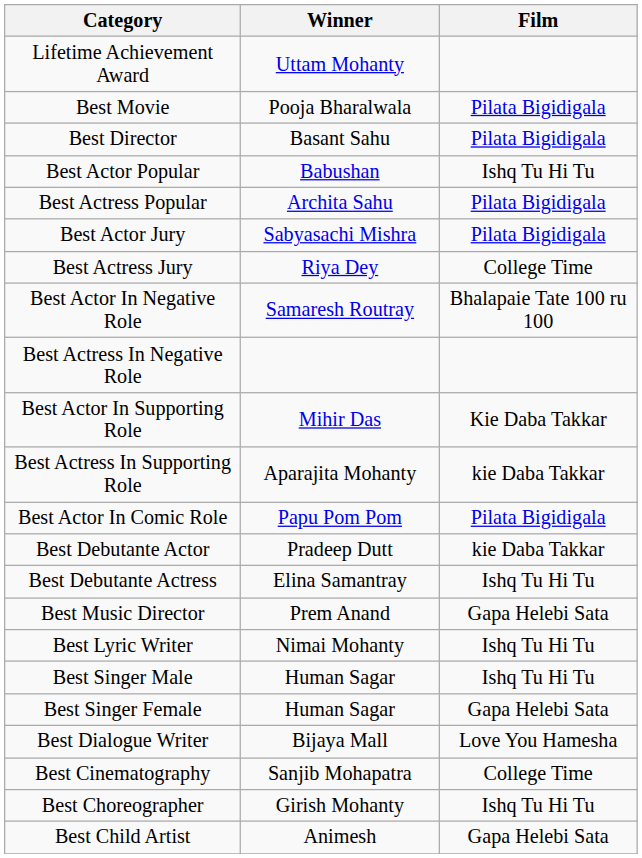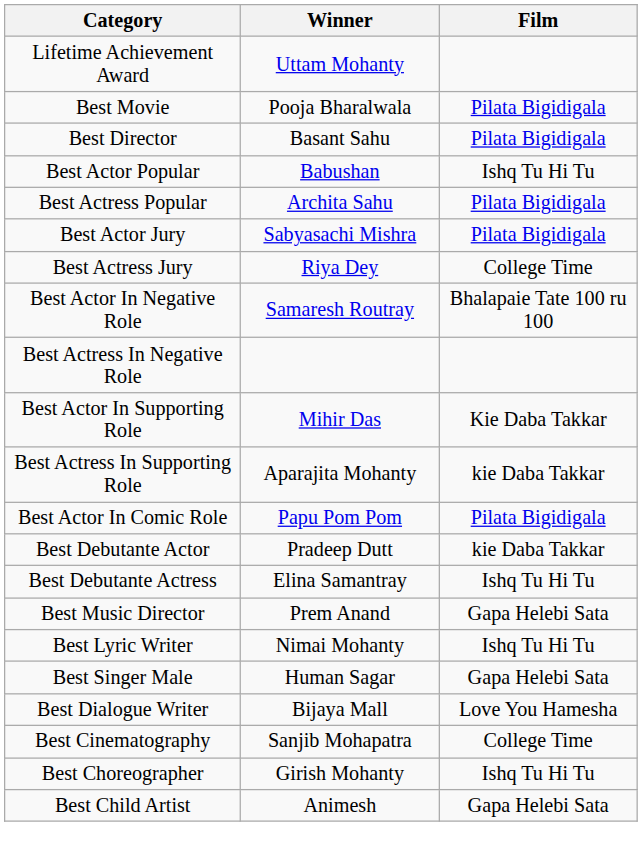 <table class="sortable wikitable" style="text-align: center">
 <tr>
 <th style="width:180px;">Category</th>
 <th style="width:150px;">Winner</th>
 <th style="width:150px;">Film</th>
 </tr>
 <tr>
 <td>Lifetime Achievement Award</td>
 <td><a href='#'>Uttam Mohanty</a></td>
 <td></td>
 </tr>
 <tr>
 <td>Best Movie</td>
 <td>Pooja Bharalwala</td>
 <td><a href='#'>Pilata Bigidigala</a></td>
 </tr>
 <tr>
 <td>Best Director</td>
 <td>Basant Sahu</td>
 <td><a href='#'>Pilata Bigidigala</a></td>
 </tr>
 <tr>
 <td>Best Actor Popular</td>
 <td><a href='#'>Babushan</a></td>
 <td>Ishq Tu Hi Tu</td>
 </tr>
 <tr>
 <td>Best Actress Popular</td>
 <td><a href='#'>Archita Sahu</a></td>
 <td><a href='#'>Pilata Bigidigala</a></td>
 </tr>
 <tr>
 <td>Best Actor Jury</td>
 <td><a href='#'>Sabyasachi Mishra</a></td>
 <td><a href='#'>Pilata Bigidigala</a></td>
 </tr>
 <tr>
 <td>Best Actress Jury</td>
 <td><a href='#'>Riya Dey</a></td>
 <td>College Time</td>
 </tr>
 <tr>
 <td>Best Actor In Negative Role</td>
 <td><a href='#'>Samaresh Routray</a></td>
 <td>Bhalapaie Tate 100 ru 100</td>
 </tr>
 <tr>
 <td>Best Actress In Negative Role</td>
 <td></td>
 <td></td>
 </tr>
 <tr>
 <td>Best Actor In Supporting Role</td>
 <td><a href='#'>Mihir Das</a></td>
 <td>Kie Daba Takkar</td>
 </tr>
 <tr>
 <td>Best Actress In Supporting Role</td>
 <td>Aparajita Mohanty</td>
 <td>kie Daba Takkar</td>
 </tr>
 <tr>
 <td>Best Actor In Comic Role</td>
 <td><a href='#'>Papu Pom Pom</a></td>
 <td><a href='#'>Pilata Bigidigala</a></td>
 </tr>
 <tr>
 <td>Best Debutante Actor</td>
 <td>Pradeep Dutt</td>
 <td>kie Daba Takkar</td>
 </tr>
 <tr>
 <td>Best Debutante Actress</td>
 <td>Elina Samantray</td>
 <td>Ishq Tu Hi Tu</td>
 </tr>
 <tr>
 <td>Best Music Director</td>
 <td>Prem Anand</td>
 <td>Gapa Helebi Sata</td>
 </tr>
 <tr>
 <td>Best Lyric Writer</td>
 <td>Nimai Mohanty</td>
 <td>Ishq Tu Hi Tu</td>
 </tr>
 <tr>
 <td>Best Singer Male</td>
 <td>Human Sagar</td>
-<td>Ishq Tu Hi Tu</td>
-</tr>
-<tr>
-<td>Best Singer Female</td>
-<td>Human Sagar</td>
 <td>Gapa Helebi Sata</td>
 </tr>
 <tr>
 <td>Best Dialogue Writer</td>
 <td>Bijaya Mall</td>
 <td>Love You Hamesha</td>
 </tr>
 <tr>
 <td>Best Cinematography</td>
 <td>Sanjib Mohapatra</td>
 <td>College Time</td>
 </tr>
 <tr>
 <td>Best Choreographer</td>
 <td>Girish Mohanty</td>
 <td>Ishq Tu Hi Tu</td>
 </tr>
 <tr>
 <td>Best Child Artist</td>
 <td>Animesh</td>
 <td>Gapa Helebi Sata</td>
 </tr>
 </table>
